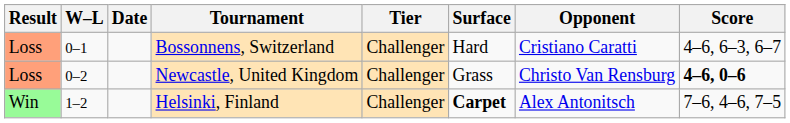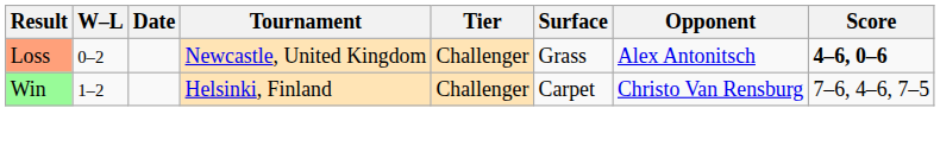 <table class="sortable wikitable">
 <tr>
 <th>Result</th>
 <th class="unsortable">W–L</th>
 <th>Date</th>
 <th>Tournament</th>
 <th>Tier</th>
 <th>Surface</th>
 <th>Opponent</th>
 <th class="unsortable">Score</th>
 </tr>
 <tr>
 <td style="background:#ffa07a;">Loss</td>
-<td><small>0–1</small></td>
-<td></td>
-<td style="background:moccasin;"><a href='#'>Bossonnens</a>, Switzerland</td>
-<td style="background:moccasin;">Challenger</td>
-<td>Hard</td>
-<td> <a href='#'>Cristiano Caratti</a></td>
-<td>4–6, 6–3, 6–7</td>
-</tr>
-<tr>
-<td style="background:#ffa07a;">Loss</td>
 <td><small>0–2</small></td>
 <td></td>
 <td style="background:moccasin;"><a href='#'>Newcastle</a>, United Kingdom</td>
 <td style="background:moccasin;">Challenger</td>
 <td>Grass</td>
-<td> <a href='#'>Christo Van Rensburg</a></td>
+<td> <a href='#'>Alex Antonitsch</a></td>
 <td><strong>4–6, 0–6</strong></td>
 </tr>
 <tr>
 <td style="background:#98fb98;">Win</td>
 <td><small>1–2</small></td>
 <td></td>
 <td style="background:moccasin;"><a href='#'>Helsinki</a>, Finland</td>
 <td style="background:moccasin;">Challenger</td>
-<td><strong>Carpet</strong></td>
-<td> <a href='#'>Alex Antonitsch</a></td>
+<td>Carpet</td>
+<td> <a href='#'>Christo Van Rensburg</a></td>
 <td>7–6, 4–6, 7–5</td>
 </tr>
 </table>
